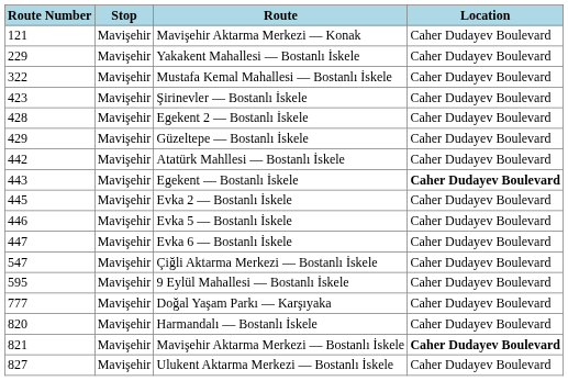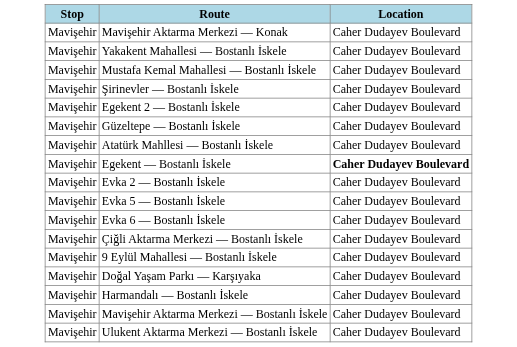 <table class="toccolours" border="1" cellpadding="3" style="margin:1em auto; border-collapse:collapse">
 <tr style="background:lightblue;">
-<th>Route Number</th>
 <th>Stop</th>
 <th>Route</th>
 <th>Location</th>
 </tr>
 <tr>
-<td>121</td>
 <td>Mavişehir</td>
 <td>Mavişehir Aktarma Merkezi — Konak</td>
 <td>Caher Dudayev Boulevard</td>
 </tr>
 <tr>
-<td>229</td>
 <td>Mavişehir</td>
 <td>Yakakent Mahallesi — Bostanlı İskele</td>
 <td>Caher Dudayev Boulevard</td>
 </tr>
 <tr>
-<td>322</td>
 <td>Mavişehir</td>
 <td>Mustafa Kemal Mahallesi — Bostanlı İskele</td>
 <td>Caher Dudayev Boulevard</td>
 </tr>
 <tr>
-<td>423</td>
 <td>Mavişehir</td>
 <td>Şirinevler — Bostanlı İskele</td>
 <td>Caher Dudayev Boulevard</td>
 </tr>
 <tr>
-<td>428</td>
 <td>Mavişehir</td>
 <td>Egekent 2 — Bostanlı İskele</td>
 <td>Caher Dudayev Boulevard</td>
 </tr>
 <tr>
-<td>429</td>
 <td>Mavişehir</td>
 <td>Güzeltepe — Bostanlı İskele</td>
 <td>Caher Dudayev Boulevard</td>
 </tr>
 <tr>
-<td>442</td>
 <td>Mavişehir</td>
 <td>Atatürk Mahllesi — Bostanlı İskele</td>
 <td>Caher Dudayev Boulevard</td>
 </tr>
 <tr>
-<td>443</td>
 <td>Mavişehir</td>
 <td>Egekent — Bostanlı İskele</td>
 <td><strong>Caher Dudayev Boulevard</strong></td>
 </tr>
 <tr>
-<td>445</td>
 <td>Mavişehir</td>
 <td>Evka 2 — Bostanlı İskele</td>
 <td>Caher Dudayev Boulevard</td>
 </tr>
 <tr>
-<td>446</td>
 <td>Mavişehir</td>
 <td>Evka 5 — Bostanlı İskele</td>
 <td>Caher Dudayev Boulevard</td>
 </tr>
 <tr>
-<td>447</td>
 <td>Mavişehir</td>
 <td>Evka 6 — Bostanlı İskele</td>
 <td>Caher Dudayev Boulevard</td>
 </tr>
 <tr>
-<td>547</td>
 <td>Mavişehir</td>
 <td>Çiğli Aktarma Merkezi — Bostanlı İskele</td>
 <td>Caher Dudayev Boulevard</td>
 </tr>
 <tr>
-<td>595</td>
 <td>Mavişehir</td>
 <td>9 Eylül Mahallesi — Bostanlı İskele</td>
 <td>Caher Dudayev Boulevard</td>
 </tr>
 <tr>
-<td>777</td>
 <td>Mavişehir</td>
 <td>Doğal Yaşam Parkı — Karşıyaka</td>
 <td>Caher Dudayev Boulevard</td>
 </tr>
 <tr>
-<td>820</td>
 <td>Mavişehir</td>
 <td>Harmandalı — Bostanlı İskele</td>
 <td>Caher Dudayev Boulevard</td>
 </tr>
 <tr>
-<td>821</td>
 <td>Mavişehir</td>
 <td>Mavişehir Aktarma Merkezi — Bostanlı İskele</td>
-<td><strong>Caher Dudayev Boulevard</strong></td>
+<td>Caher Dudayev Boulevard</td>
 </tr>
 <tr>
-<td>827</td>
 <td>Mavişehir</td>
 <td>Ulukent Aktarma Merkezi — Bostanlı İskele</td>
 <td>Caher Dudayev Boulevard</td>
 </tr>
 </table>
